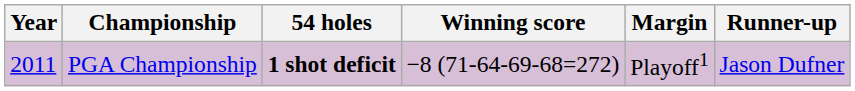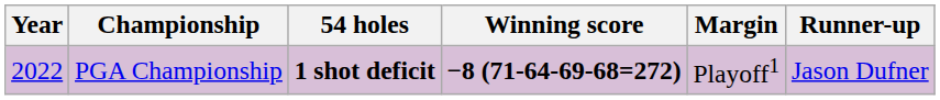 <table class="wikitable">
 <tr>
 <th>Year</th>
 <th>Championship</th>
 <th>54 holes</th>
 <th>Winning score</th>
 <th>Margin</th>
 <th>Runner-up</th>
 </tr>
 <tr style="background:#D8BFD8;">
-<td><a href='#'>2011</a></td>
+<td><a href='#'>2022</a></td>
 <td><a href='#'>PGA Championship</a></td>
 <td><strong>1 shot deficit</strong></td>
-<td>−8 (71-64-69-68=272)</td>
+<td><strong>−8 (71-64-69-68=272)</strong></td>
 <td>Playoff<sup>1</sup></td>
 <td> <a href='#'>Jason Dufner</a></td>
 </tr>
 </table>
